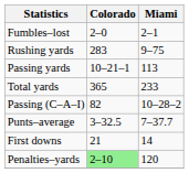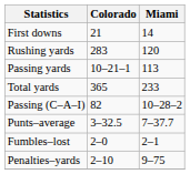 <table class="wikitable">
 <tr>
 <th>Statistics</th>
 <th>Colorado</th>
 <th>Miami</th>
 </tr>
 <tr>
-<td>Fumbles–lost</td>
-<td>2–0</td>
-<td>2–1</td>
+<td>First downs</td>
+<td>21</td>
+<td>14</td>
 </tr>
 <tr>
 <td>Rushing yards</td>
 <td>283</td>
-<td>9–75</td>
+<td>120</td>
 </tr>
 <tr>
 <td>Passing yards</td>
 <td>10–21–1</td>
 <td>113</td>
 </tr>
 <tr>
 <td>Total yards</td>
 <td>365</td>
 <td>233</td>
 </tr>
 <tr>
 <td>Passing (C–A–I)</td>
 <td>82</td>
 <td>10–28–2</td>
 </tr>
 <tr>
 <td>Punts–average</td>
 <td>3–32.5</td>
 <td>7–37.7</td>
 </tr>
 <tr>
-<td>First downs</td>
-<td>21</td>
-<td>14</td>
+<td>Fumbles–lost</td>
+<td>2–0</td>
+<td>2–1</td>
 </tr>
 <tr>
 <td>Penalties–yards</td>
-<td style="background: lightgreen;">2–10</td>
-<td>120</td>
+<td>2–10</td>
+<td>9–75</td>
 </tr>
 <tr>
 </tr>
 </table>
